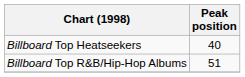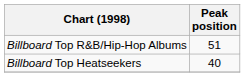 <table class="wikitable">
 <tr>
 <th>Chart (1998)</th>
 <th>Peak<br>position</th>
 </tr>
 <tr>
+<td><em>Billboard</em> Top R&B/Hip-Hop Albums</td>
+<td align="center">51</td>
+</tr>
+<tr>
 <td><em>Billboard</em> Top Heatseekers</td>
 <td align="center">40</td>
 </tr>
 <tr>
-<td><em>Billboard</em> Top R&B/Hip-Hop Albums</td>
-<td align="center">51</td>
-</tr>
-<tr>
 </tr>
 </table>
